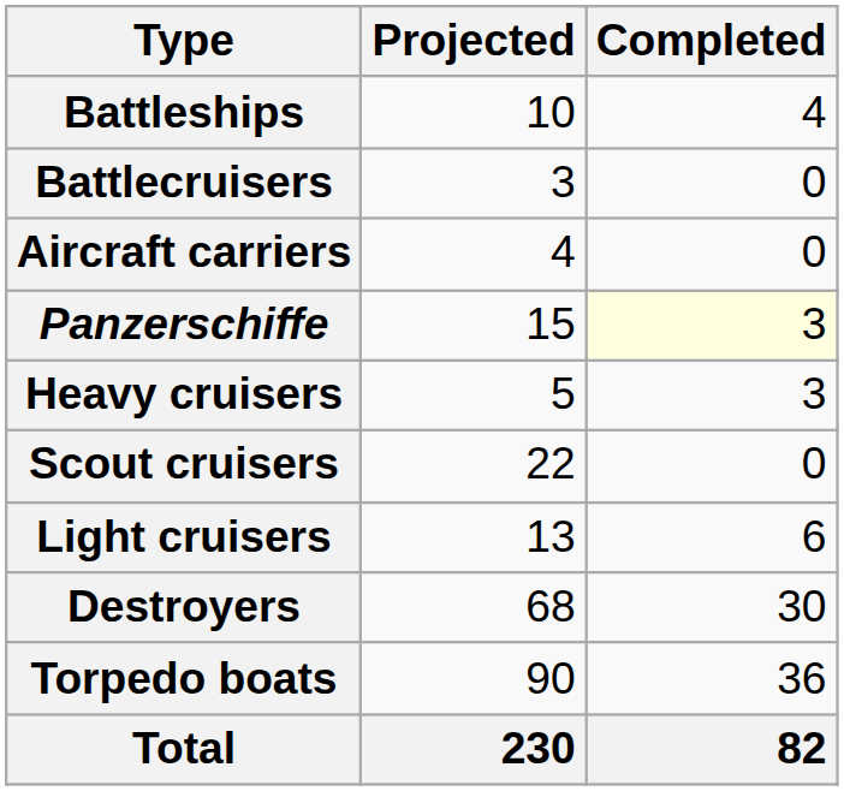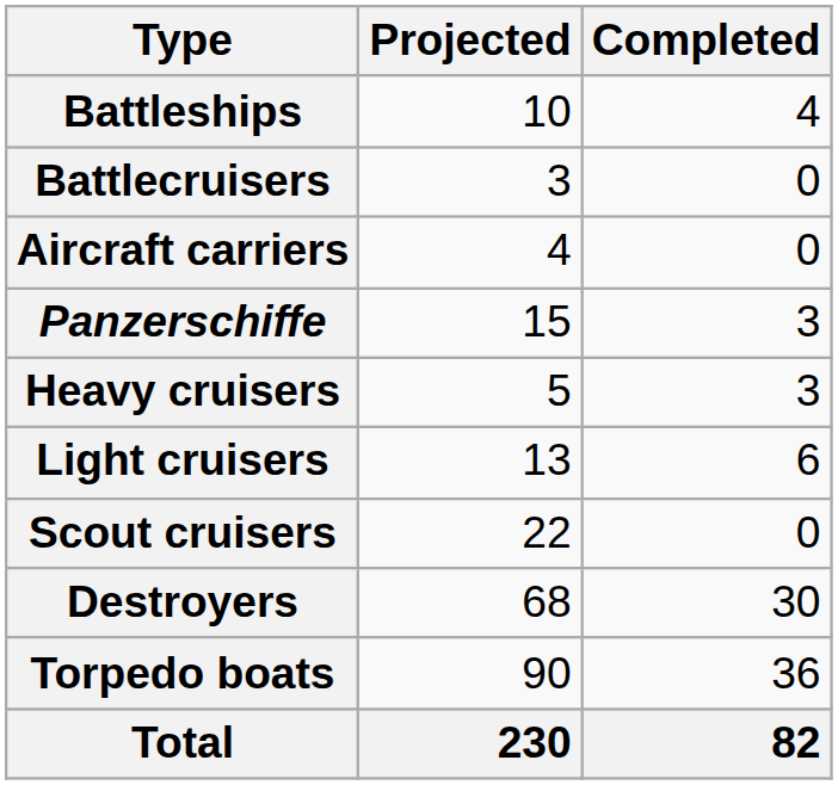 <table class="wikitable plainrowheaders" style="text-align:right;">
 <tr>
 <th scope="col">Type</th>
 <th scope="col">Projected</th>
 <th scope="col">Completed</th>
 </tr>
 <tr>
 <th scope="row">Battleships</th>
 <td>10</td>
 <td>4</td>
 </tr>
 <tr>
 <th scope="row">Battlecruisers</th>
 <td>3</td>
 <td>0</td>
 </tr>
 <tr>
 <th scope="row">Aircraft carriers</th>
 <td>4</td>
 <td>0</td>
 </tr>
 <tr>
 <th scope="row"><em>Panzerschiffe</em></th>
 <td>15</td>
-<td style="background: lightyellow;">3</td>
+<td>3</td>
 </tr>
 <tr>
 <th scope="row">Heavy cruisers</th>
 <td>5</td>
 <td>3</td>
 </tr>
 <tr>
+<th scope="row">Light cruisers</th>
+<td>13</td>
+<td>6</td>
+</tr>
+<tr>
 <th scope="row">Scout cruisers</th>
 <td>22</td>
 <td>0</td>
-</tr>
-<tr>
-<th scope="row">Light cruisers</th>
-<td>13</td>
-<td>6</td>
 </tr>
 <tr>
 <th scope="row">Destroyers</th>
 <td>68</td>
 <td>30</td>
 </tr>
 <tr>
 <th scope="row">Torpedo boats</th>
 <td>90</td>
 <td>36</td>
 </tr>
 <tr>
 <th scope="row"><strong>Total</strong></th>
 <th scope="row" style="text-align:right;">230</th>
 <th scope="row" style="text-align:right;">82</th>
 </tr>
 </table>
